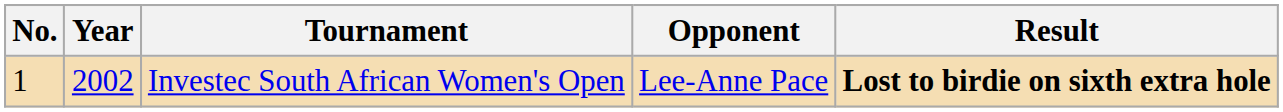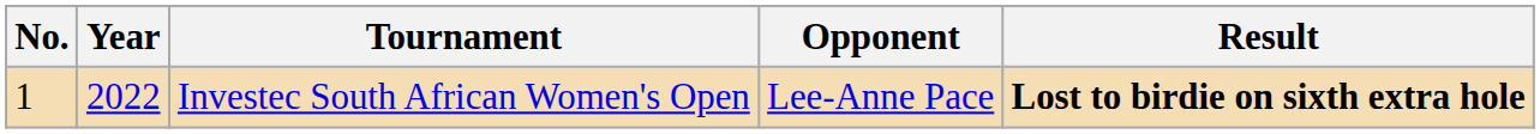 <table class="wikitable" style="font-size:95%;">
 <tr>
 <th>No.</th>
 <th>Year</th>
 <th>Tournament</th>
 <th>Opponent</th>
 <th>Result</th>
 </tr>
 <tr style="background:#F5DEB3;">
 <td>1</td>
-<td><a href='#'>2002</a></td>
+<td><a href='#'>2022</a></td>
 <td><a href='#'>Investec South African Women's Open</a></td>
 <td> <a href='#'>Lee-Anne Pace</a></td>
 <td><strong>Lost to birdie on sixth extra hole</strong></td>
 </tr>
 </table>
